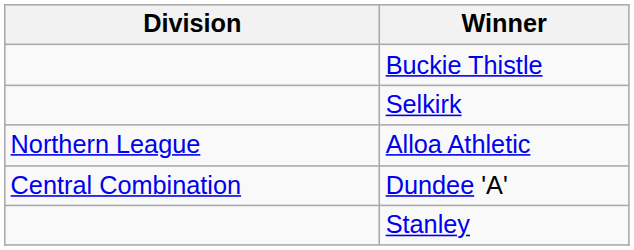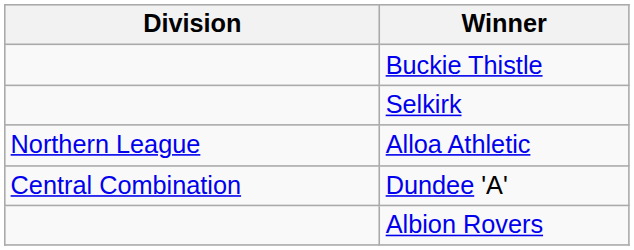 <table class="wikitable">
 <tr>
 <th width=230>Division</th>
 <th width=150>Winner</th>
 </tr>
 <tr>
 <td></td>
 <td><a href='#'>Buckie Thistle</a></td>
 </tr>
 <tr>
 <td></td>
 <td><a href='#'>Selkirk</a></td>
 </tr>
 <tr>
 <td><a href='#'>Northern League</a></td>
 <td><a href='#'>Alloa Athletic</a></td>
 </tr>
 <tr>
 <td><a href='#'>Central Combination</a></td>
 <td><a href='#'>Dundee</a> 'A'</td>
 </tr>
 <tr>
 <td></td>
-<td><a href='#'>Stanley</a></td>
+<td><a href='#'>Albion Rovers</a></td>
 </tr>
 </table>
